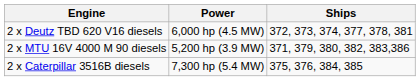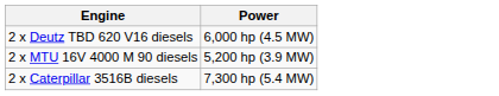 <table class="wikitable" border="1">
 <tr>
 <th>Engine</th>
 <th>Power</th>
-<th>Ships</th>
 </tr>
 <tr>
 <td>2 x <a href='#'>Deutz</a> TBD 620 V16 diesels</td>
 <td>6,000 hp (4.5 MW)</td>
-<td>372, 373, 374, 377, 378, 381</td>
 </tr>
 <tr>
 <td>2 x <a href='#'>MTU</a> 16V 4000 M 90 diesels</td>
 <td>5,200 hp (3.9 MW)</td>
-<td>371, 379, 380, 382, 383,386</td>
 </tr>
 <tr>
 <td>2 x <a href='#'>Caterpillar</a> 3516B diesels</td>
 <td>7,300 hp (5.4 MW)</td>
-<td>375, 376, 384, 385</td>
 </tr>
 </table>
